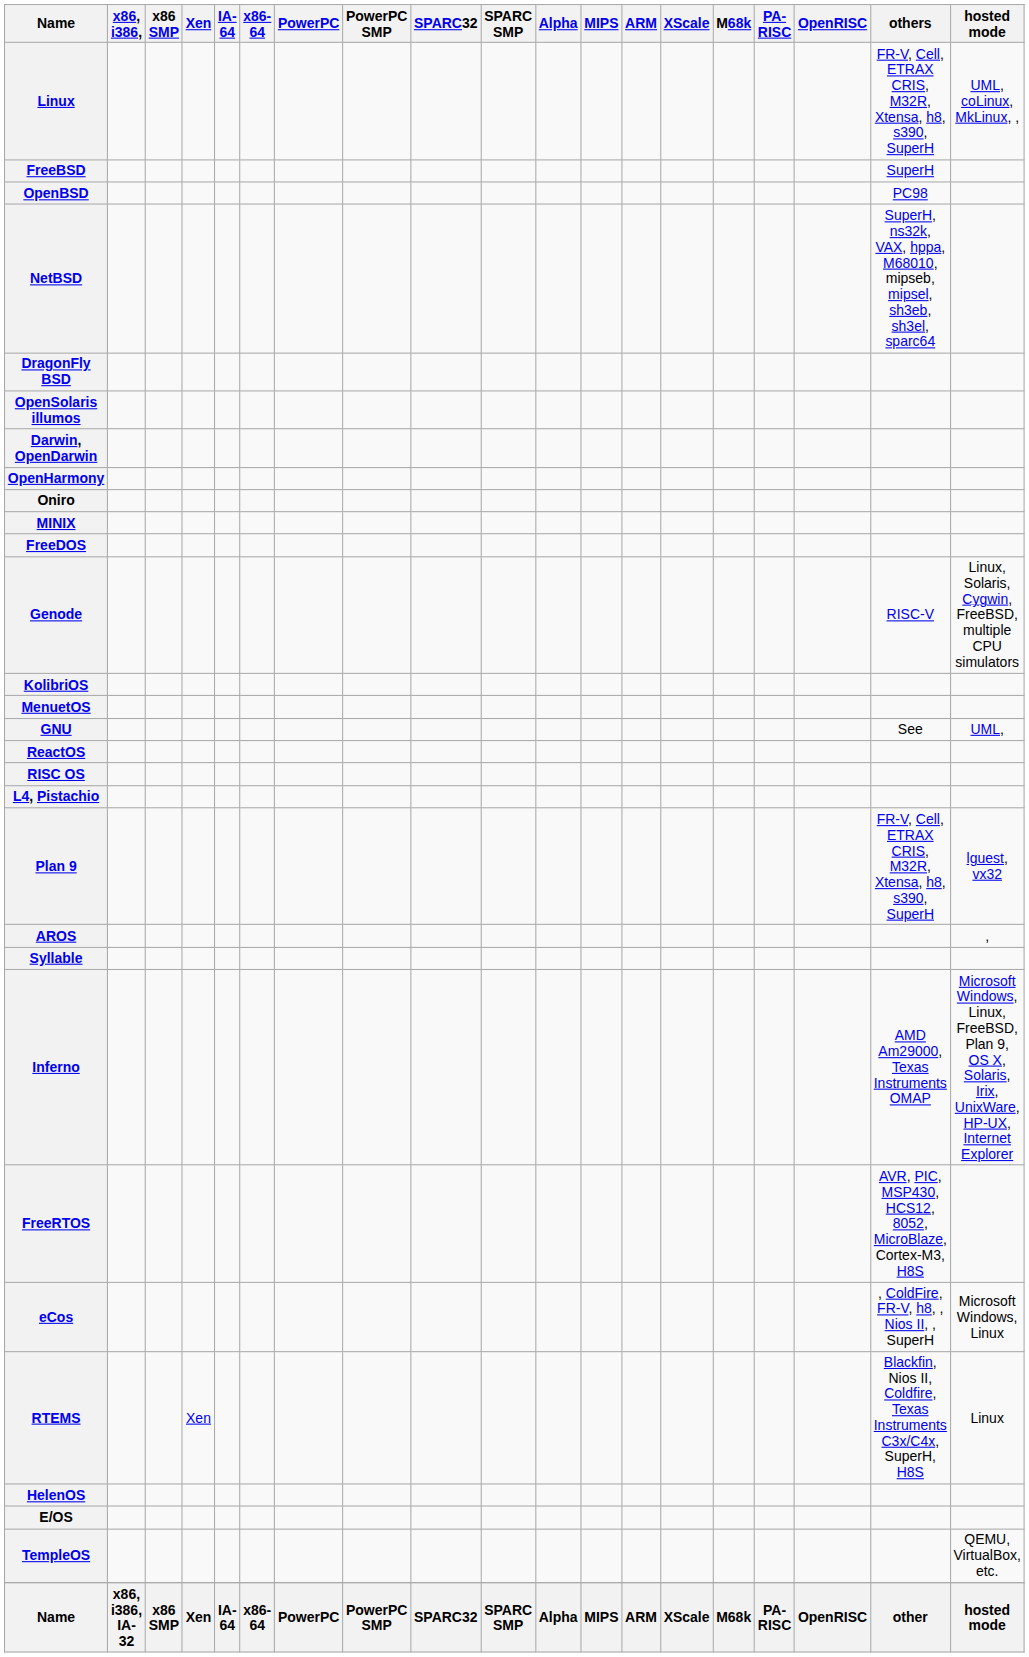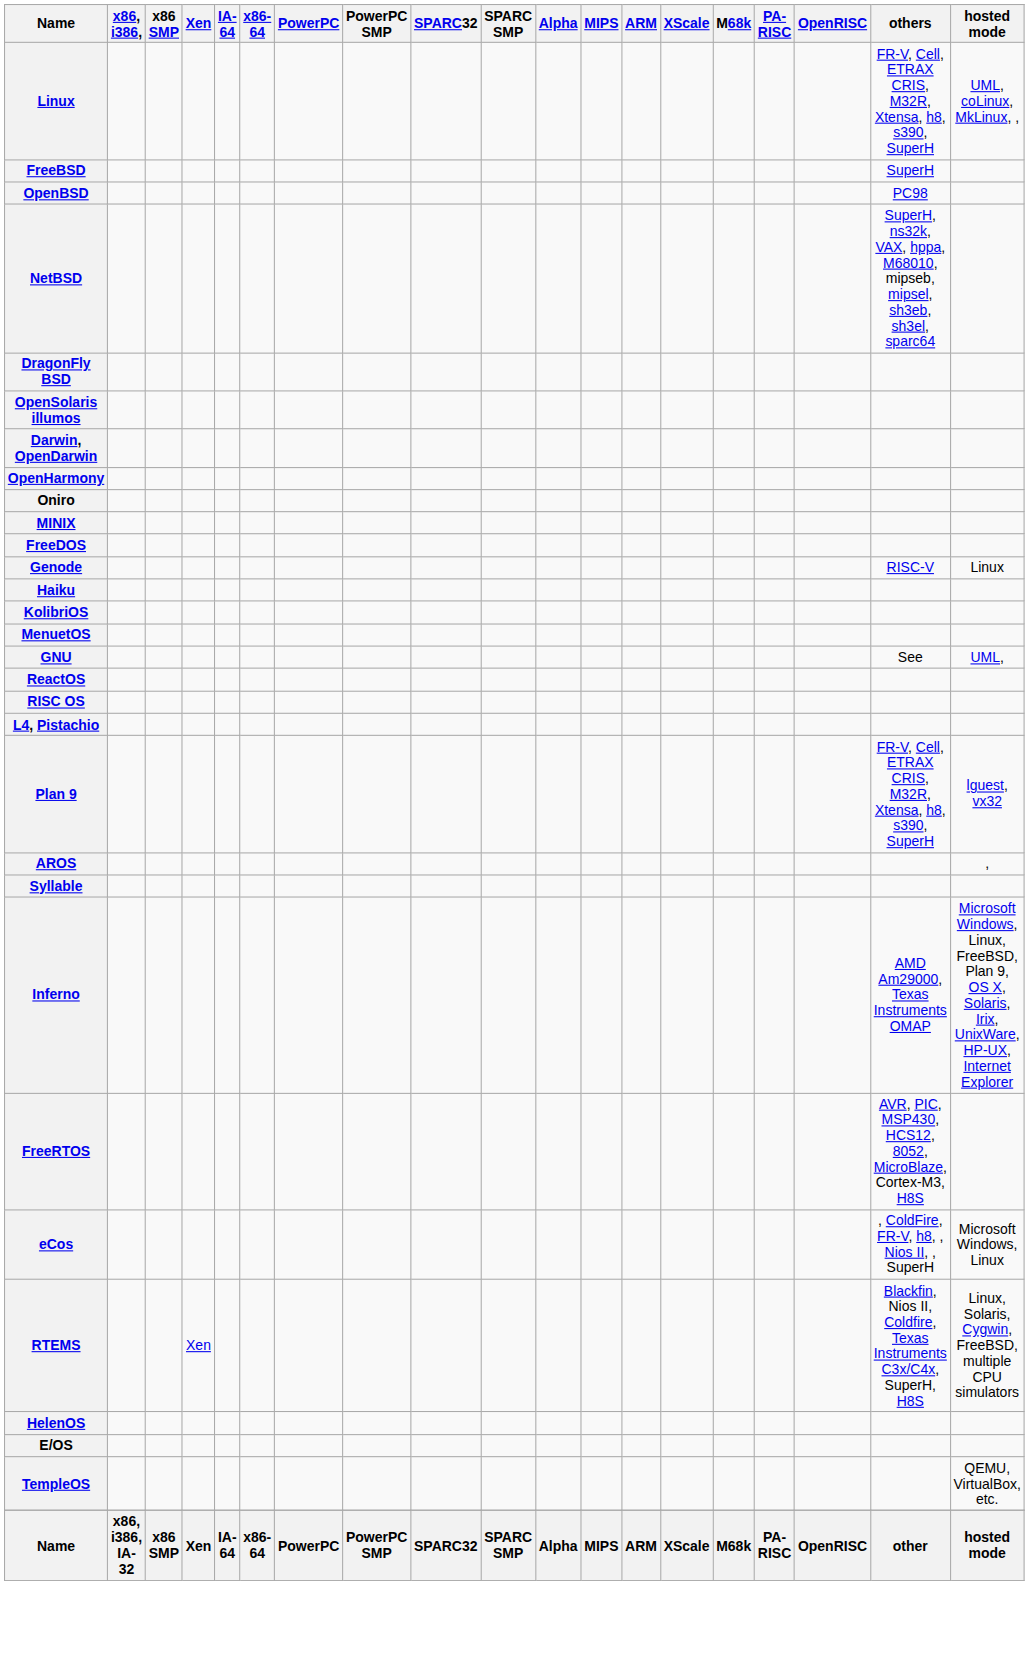 <table class="sortable sort-under wikitable" style="font-size: smaller; text-align: center; width: auto;">
 <tr>
 <th>Name</th>
 <th><a href='#'>x86</a>, <a href='#'>i386</a>, </th>
 <th>x86 <a href='#'>SMP</a></th>
 <th><a href='#'>Xen</a></th>
 <th><a href='#'>IA-64</a></th>
 <th><a href='#'>x86-64</a></th>
 <th><a href='#'>PowerPC</a></th>
 <th>PowerPC SMP</th>
 <th><a href='#'>SPARC</a>32</th>
 <th>SPARC SMP</th>
 <th><a href='#'>Alpha</a></th>
 <th><a href='#'>MIPS</a></th>
 <th><a href='#'>ARM</a></th>
 <th><a href='#'>XScale</a></th>
 <th>M<a href='#'>68k</a></th>
 <th><a href='#'>PA-RISC</a></th>
 <th><a href='#'>OpenRISC</a></th>
 <th>others</th>
 <th>hosted mode</th>
 </tr>
 <tr>
 <th><a href='#'>Linux</a></th>
 <td></td>
 <td></td>
 <td></td>
 <td></td>
 <td></td>
 <td></td>
 <td></td>
 <td></td>
 <td></td>
 <td></td>
 <td></td>
 <td></td>
 <td></td>
 <td></td>
 <td></td>
 <td></td>
 <td><a href='#'>FR-V</a>, <a href='#'>Cell</a>, <a href='#'>ETRAX CRIS</a>, <a href='#'>M32R</a>, <a href='#'>Xtensa</a>, <a href='#'>h8</a>, <a href='#'>s390</a>, <a href='#'>SuperH</a></td>
 <td><a href='#'>UML</a>, <a href='#'>coLinux</a>, <a href='#'>MkLinux</a>, , </td>
 </tr>
 <tr>
 <th><a href='#'>FreeBSD</a></th>
 <td></td>
 <td></td>
 <td></td>
 <td></td>
 <td></td>
 <td></td>
 <td></td>
 <td></td>
 <td></td>
 <td></td>
 <td></td>
 <td></td>
 <td></td>
 <td></td>
 <td></td>
 <td></td>
 <td><a href='#'>SuperH</a></td>
 <td></td>
 </tr>
 <tr>
 <th><a href='#'>OpenBSD</a></th>
 <td></td>
 <td></td>
 <td></td>
 <td></td>
 <td></td>
 <td></td>
 <td></td>
 <td></td>
 <td></td>
 <td></td>
 <td></td>
 <td></td>
 <td></td>
 <td></td>
 <td></td>
 <td></td>
 <td><a href='#'>PC98</a></td>
 <td></td>
 </tr>
 <tr>
 <th><a href='#'>NetBSD</a></th>
 <td></td>
 <td></td>
 <td></td>
 <td></td>
 <td></td>
 <td></td>
 <td></td>
 <td></td>
 <td></td>
 <td></td>
 <td></td>
 <td></td>
 <td></td>
 <td></td>
 <td></td>
 <td></td>
 <td><a href='#'>SuperH</a>, <a href='#'>ns32k</a>, <a href='#'>VAX</a>, <a href='#'>hppa</a>, <a href='#'>M68010</a>, mipseb, <a href='#'>mipsel</a>, <a href='#'>sh3eb</a>, <a href='#'>sh3el</a>, <a href='#'>sparc64</a></td>
 <td></td>
 </tr>
 <tr>
 <th><a href='#'>DragonFly BSD</a></th>
 <td></td>
 <td></td>
 <td></td>
 <td></td>
 <td></td>
 <td></td>
 <td></td>
 <td></td>
 <td></td>
 <td></td>
 <td></td>
 <td></td>
 <td></td>
 <td></td>
 <td></td>
 <td></td>
 <td></td>
 <td></td>
 </tr>
 <tr>
 <th><a href='#'>OpenSolaris</a> <a href='#'>illumos</a></th>
 <td></td>
 <td></td>
 <td></td>
 <td></td>
 <td></td>
 <td></td>
 <td></td>
 <td></td>
 <td></td>
 <td></td>
 <td></td>
 <td></td>
 <td></td>
 <td></td>
 <td></td>
 <td></td>
 <td></td>
 <td></td>
 </tr>
 <tr>
 <th><a href='#'>Darwin</a>, <a href='#'>OpenDarwin</a></th>
 <td></td>
 <td></td>
 <td></td>
 <td></td>
 <td></td>
 <td></td>
 <td></td>
 <td></td>
 <td></td>
 <td></td>
 <td></td>
 <td></td>
 <td></td>
 <td></td>
 <td></td>
 <td></td>
 <td></td>
 <td></td>
 </tr>
 <tr>
 <th><a href='#'>OpenHarmony</a></th>
 <td></td>
 <td></td>
 <td></td>
 <td></td>
 <td></td>
 <td></td>
 <td></td>
 <td></td>
 <td></td>
 <td></td>
 <td></td>
 <td></td>
 <td></td>
 <td></td>
 <td></td>
 <td></td>
 <td></td>
 <td></td>
 </tr>
 <tr>
 <th>Oniro</th>
 <td></td>
 <td></td>
 <td></td>
 <td></td>
 <td></td>
 <td></td>
 <td></td>
 <td></td>
 <td></td>
 <td></td>
 <td></td>
 <td></td>
 <td></td>
 <td></td>
 <td></td>
 <td></td>
 <td></td>
 <td></td>
 </tr>
 <tr>
 <th><a href='#'>MINIX</a></th>
 <td></td>
 <td></td>
 <td></td>
 <td></td>
 <td></td>
 <td></td>
 <td></td>
 <td></td>
 <td></td>
 <td></td>
 <td></td>
 <td></td>
 <td></td>
 <td></td>
 <td></td>
 <td></td>
 <td></td>
 <td></td>
 </tr>
 <tr>
 <th><a href='#'>FreeDOS</a></th>
 <td></td>
 <td></td>
 <td></td>
 <td></td>
 <td></td>
 <td></td>
 <td></td>
 <td></td>
 <td></td>
 <td></td>
 <td></td>
 <td></td>
 <td></td>
 <td></td>
 <td></td>
 <td></td>
 <td></td>
 <td></td>
 </tr>
 <tr>
 <th><a href='#'>Genode</a></th>
 <td></td>
 <td></td>
 <td></td>
 <td></td>
 <td></td>
 <td></td>
 <td></td>
 <td></td>
 <td></td>
 <td></td>
 <td></td>
 <td></td>
 <td></td>
 <td></td>
 <td></td>
 <td></td>
 <td><a href='#'>RISC-V</a></td>
-<td>Linux, Solaris, <a href='#'>Cygwin</a>, FreeBSD, multiple CPU simulators</td>
+<td>Linux</td>
+</tr>
+<tr>
+<th><a href='#'>Haiku</a></th>
+<td></td>
+<td></td>
+<td></td>
+<td></td>
+<td></td>
+<td></td>
+<td></td>
+<td></td>
+<td></td>
+<td></td>
+<td></td>
+<td></td>
+<td></td>
+<td></td>
+<td></td>
+<td></td>
+<td></td>
+<td></td>
 </tr>
 <tr>
 <th><a href='#'>KolibriOS</a></th>
 <td></td>
 <td></td>
 <td></td>
 <td></td>
 <td></td>
 <td></td>
 <td></td>
 <td></td>
 <td></td>
 <td></td>
 <td></td>
 <td></td>
 <td></td>
 <td></td>
 <td></td>
 <td></td>
 <td></td>
 <td></td>
 </tr>
 <tr>
 <th><a href='#'>MenuetOS</a></th>
 <td></td>
 <td></td>
 <td></td>
 <td></td>
 <td></td>
 <td></td>
 <td></td>
 <td></td>
 <td></td>
 <td></td>
 <td></td>
 <td></td>
 <td></td>
 <td></td>
 <td></td>
 <td></td>
 <td></td>
 <td></td>
 </tr>
 <tr>
 <th><a href='#'>GNU</a></th>
 <td></td>
 <td></td>
 <td></td>
 <td></td>
 <td></td>
 <td></td>
 <td></td>
 <td></td>
 <td></td>
 <td></td>
 <td></td>
 <td></td>
 <td></td>
 <td></td>
 <td></td>
 <td></td>
 <td>See</td>
 <td><a href='#'>UML</a>, </td>
 </tr>
 <tr>
 <th><a href='#'>ReactOS</a></th>
 <td></td>
 <td></td>
 <td></td>
 <td></td>
 <td></td>
 <td></td>
 <td></td>
 <td></td>
 <td></td>
 <td></td>
 <td></td>
 <td></td>
 <td></td>
 <td></td>
 <td></td>
 <td></td>
 <td></td>
 <td></td>
 </tr>
 <tr>
 <th><a href='#'>RISC OS</a></th>
 <td></td>
 <td></td>
 <td></td>
 <td></td>
 <td></td>
 <td></td>
 <td></td>
 <td></td>
 <td></td>
 <td></td>
 <td></td>
 <td></td>
 <td></td>
 <td></td>
 <td></td>
 <td></td>
 <td></td>
 <td></td>
 </tr>
 <tr>
 <th><a href='#'>L4</a>, <a href='#'>Pistachio</a></th>
 <td></td>
 <td></td>
 <td></td>
 <td></td>
 <td></td>
 <td></td>
 <td></td>
 <td></td>
 <td></td>
 <td></td>
 <td></td>
 <td></td>
 <td></td>
 <td></td>
 <td></td>
 <td></td>
 <td></td>
 <td></td>
 </tr>
 <tr>
 <th><a href='#'>Plan 9</a></th>
 <td></td>
 <td></td>
 <td></td>
 <td></td>
 <td></td>
 <td></td>
 <td></td>
 <td></td>
 <td></td>
 <td></td>
 <td></td>
 <td></td>
 <td></td>
 <td></td>
 <td></td>
 <td></td>
 <td><a href='#'>FR-V</a>, <a href='#'>Cell</a>, <a href='#'>ETRAX CRIS</a>, <a href='#'>M32R</a>, <a href='#'>Xtensa</a>, <a href='#'>h8</a>, <a href='#'>s390</a>, <a href='#'>SuperH</a></td>
 <td><a href='#'>lguest</a>, <a href='#'>vx32</a></td>
 </tr>
 <tr>
 <th><a href='#'>AROS</a></th>
 <td></td>
 <td></td>
 <td></td>
 <td></td>
 <td></td>
 <td></td>
 <td></td>
 <td></td>
 <td></td>
 <td></td>
 <td></td>
 <td></td>
 <td></td>
 <td></td>
 <td></td>
 <td></td>
 <td></td>
 <td>, </td>
 </tr>
 <tr>
 <th><a href='#'>Syllable</a></th>
 <td></td>
 <td></td>
 <td></td>
 <td></td>
 <td></td>
 <td></td>
 <td></td>
 <td></td>
 <td></td>
 <td></td>
 <td></td>
 <td></td>
 <td></td>
 <td></td>
 <td></td>
 <td></td>
 <td></td>
 <td></td>
 </tr>
 <tr>
 <th><a href='#'>Inferno</a></th>
 <td></td>
 <td></td>
 <td></td>
 <td></td>
 <td></td>
 <td></td>
 <td></td>
 <td></td>
 <td></td>
 <td></td>
 <td></td>
 <td></td>
 <td></td>
 <td></td>
 <td></td>
 <td></td>
 <td><a href='#'>AMD Am29000</a>, <a href='#'>Texas Instruments OMAP</a></td>
 <td><a href='#'>Microsoft Windows</a>, Linux, FreeBSD, Plan 9, <a href='#'>OS X</a>, <a href='#'>Solaris</a>, <a href='#'>Irix</a>, <a href='#'>UnixWare</a>, <a href='#'>HP-UX</a>, <a href='#'>Internet Explorer</a></td>
 </tr>
 <tr>
 <th><a href='#'>FreeRTOS</a></th>
 <td></td>
 <td></td>
 <td></td>
 <td></td>
 <td></td>
 <td></td>
 <td></td>
 <td></td>
 <td></td>
 <td></td>
 <td></td>
 <td></td>
 <td></td>
 <td></td>
 <td></td>
 <td></td>
 <td><a href='#'>AVR</a>, <a href='#'>PIC</a>, <a href='#'>MSP430</a>, <a href='#'>HCS12</a>, <a href='#'>8052</a>, <a href='#'>MicroBlaze</a>, Cortex-M3, <a href='#'>H8S</a></td>
 <td></td>
 </tr>
 <tr>
 <th><a href='#'>eCos</a></th>
 <td></td>
 <td></td>
 <td></td>
 <td></td>
 <td></td>
 <td></td>
 <td></td>
 <td></td>
 <td></td>
 <td></td>
 <td></td>
 <td></td>
 <td></td>
 <td></td>
 <td></td>
 <td></td>
 <td>, <a href='#'>ColdFire</a>, <a href='#'>FR-V</a>, <a href='#'>h8</a>, , <a href='#'>Nios II</a>, , SuperH</td>
 <td>Microsoft Windows, Linux</td>
 </tr>
 <tr>
 <th><a href='#'>RTEMS</a></th>
 <td></td>
 <td></td>
 <td><a href='#'>Xen</a></td>
 <td></td>
 <td></td>
 <td></td>
 <td></td>
 <td></td>
 <td></td>
 <td></td>
 <td></td>
 <td></td>
 <td></td>
 <td></td>
 <td></td>
 <td></td>
 <td><a href='#'>Blackfin</a>, Nios II, <a href='#'>Coldfire</a>, <a href='#'>Texas Instruments C3x/C4x</a>, SuperH, <a href='#'>H8S</a></td>
-<td>Linux</td>
+<td>Linux, Solaris, <a href='#'>Cygwin</a>, FreeBSD, multiple CPU simulators</td>
 </tr>
 <tr>
 <th><a href='#'>HelenOS</a></th>
 <td></td>
 <td></td>
 <td></td>
 <td></td>
 <td></td>
 <td></td>
 <td></td>
 <td></td>
 <td></td>
 <td></td>
 <td></td>
 <td></td>
 <td></td>
 <td></td>
 <td></td>
 <td></td>
 <td></td>
 <td></td>
 </tr>
 <tr>
 <th>E/OS</th>
 <td></td>
 <td></td>
 <td></td>
 <td></td>
 <td></td>
 <td></td>
 <td></td>
 <td></td>
 <td></td>
 <td></td>
 <td></td>
 <td></td>
 <td></td>
 <td></td>
 <td></td>
 <td></td>
 <td></td>
 <td></td>
 </tr>
 <tr>
 <th><a href='#'>TempleOS</a></th>
 <td></td>
 <td></td>
 <td></td>
 <td></td>
 <td></td>
 <td></td>
 <td></td>
 <td></td>
 <td></td>
 <td></td>
 <td></td>
 <td></td>
 <td></td>
 <td></td>
 <td></td>
 <td></td>
 <td></td>
 <td>QEMU, VirtualBox, etc.</td>
 </tr>
 <tr>
 </tr>
 <tr class="sortbottom">
 <th>Name</th>
 <th>x86, i386, IA-32</th>
 <th>x86 SMP</th>
 <th>Xen</th>
 <th>IA-64</th>
 <th>x86-64</th>
 <th>PowerPC</th>
 <th>PowerPC SMP</th>
 <th>SPARC32</th>
 <th>SPARC SMP</th>
 <th>Alpha</th>
 <th>MIPS</th>
 <th>ARM</th>
 <th>XScale</th>
 <th>M68k</th>
 <th>PA-RISC</th>
 <th>OpenRISC</th>
 <th>other</th>
 <th>hosted mode</th>
 </tr>
 </table>
